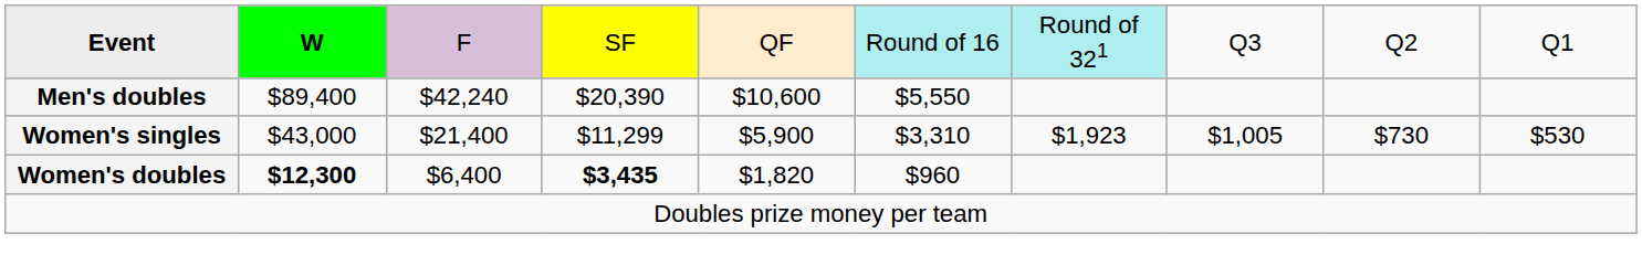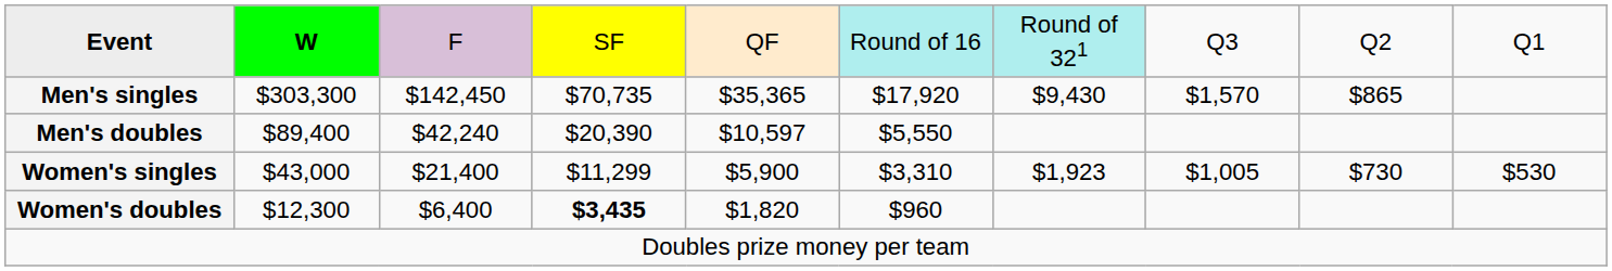 <table class=wikitable style=font-size:90%;text-align:center>
 <tr>
 <td style="width:130px; background:#ededed;"><strong>Event</strong></td>
 <td style="width:80px; background:lime;"><strong>W</strong></td>
 <td style="width:85px; background:thistle;">F</td>
 <td style="width:85px; background:#ff0;">SF</td>
 <td style="width:85px; background:#ffebcd;">QF</td>
 <td style="width:85px; background:#afeeee;">Round of 16</td>
 <td style="width:85px; background:#afeeee;">Round of 32<sup>1</sup></td>
 <td width=85>Q3</td>
 <td width=85>Q2</td>
 <td width=85>Q1</td>
 </tr>
 <tr>
+<td style="background:#f4f4f4;"><strong>Men's singles</strong></td>
+<td>$303,300</td>
+<td>$142,450</td>
+<td>$70,735</td>
+<td>$35,365</td>
+<td>$17,920</td>
+<td>$9,430</td>
+<td>$1,570</td>
+<td>$865</td>
+<td></td>
+</tr>
+<tr>
 <td style="background:#f4f4f4;"><strong>Men's doubles</strong></td>
 <td>$89,400</td>
 <td>$42,240</td>
 <td>$20,390</td>
-<td>$10,600</td>
+<td>$10,597</td>
 <td>$5,550</td>
 <td></td>
 <td></td>
 <td></td>
 <td></td>
 </tr>
 <tr>
 <td style="background:#f4f4f4;"><strong>Women's singles</strong></td>
 <td>$43,000</td>
 <td>$21,400</td>
 <td>$11,299</td>
 <td>$5,900</td>
 <td>$3,310</td>
 <td>$1,923</td>
 <td>$1,005</td>
 <td>$730</td>
 <td>$530</td>
 </tr>
 <tr>
 <td style="background:#f4f4f4;"><strong>Women's doubles</strong></td>
-<td><strong>$12,300</strong></td>
+<td>$12,300</td>
 <td>$6,400</td>
 <td><strong>$3,435</strong></td>
 <td>$1,820</td>
 <td>$960</td>
 <td></td>
 <td></td>
 <td></td>
 <td></td>
 </tr>
 <tr>
 <td colspan=10>Doubles prize money per team</td>
 </tr>
 </table>
